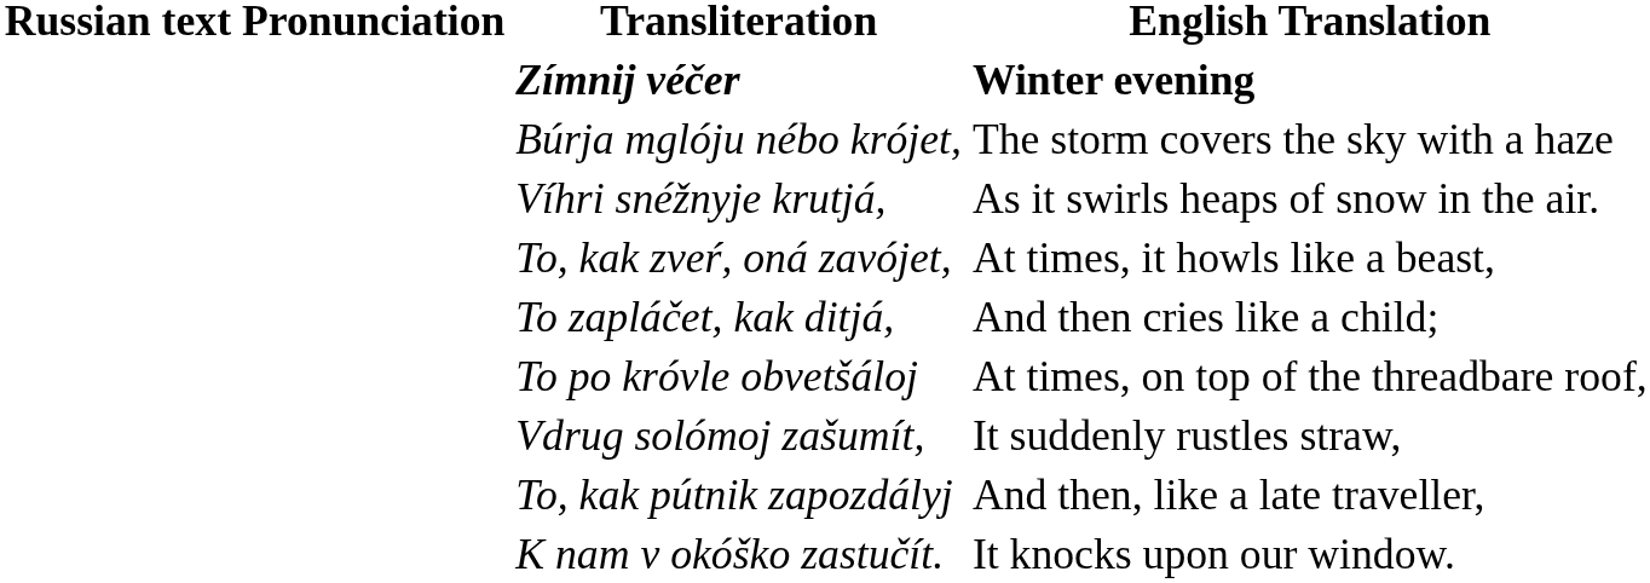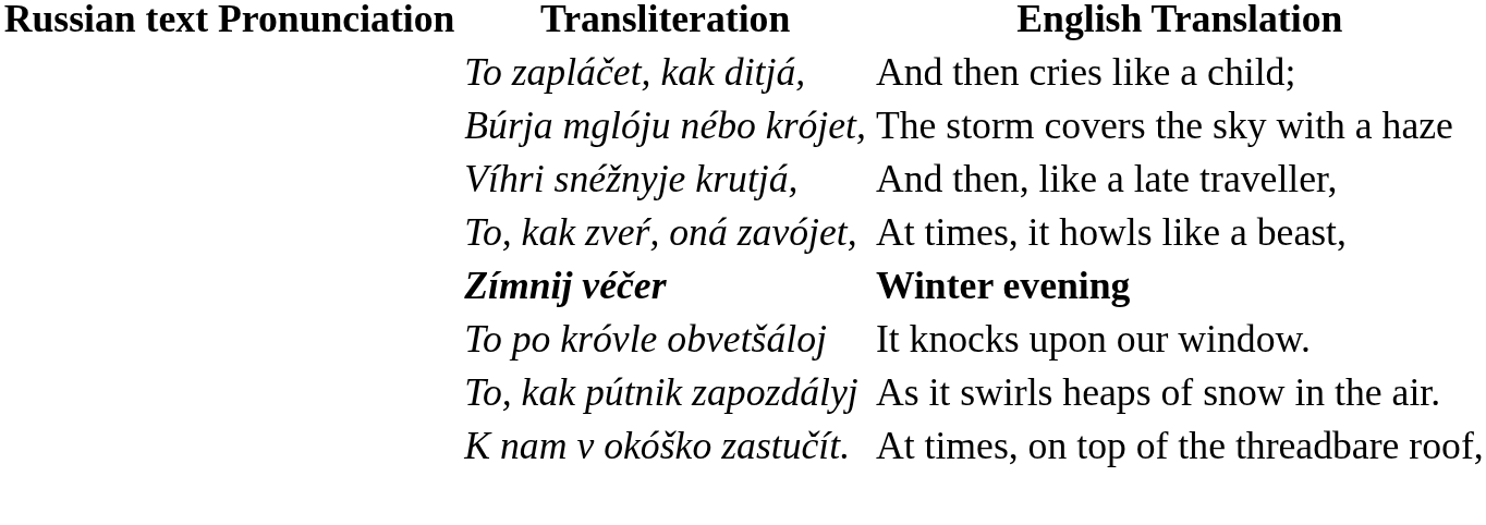 <table>
 <tr>
 <th>Russian text</th>
 <th>Pronunciation</th>
 <th>Transliteration</th>
 <th>English Translation</th>
 </tr>
 <tr>
 <td></td>
 <td></td>
-<td><strong><em>Zímnij véčer</em></strong></td>
-<td><strong>Winter evening</strong></td>
+<td><em>To zapláčet, kak ditjá,</em></td>
+<td>And then cries like a child;</td>
 </tr>
 <tr>
 <td></td>
 <td></td>
 <td><em>Búrja mglóju nébo krójet,</em></td>
 <td>The storm covers the sky with a haze</td>
 </tr>
 <tr>
 <td></td>
 <td></td>
 <td><em>Víhri snéžnyje krutjá,</em></td>
-<td>As it swirls heaps of snow in the air.</td>
+<td>And then, like a late traveller,</td>
 </tr>
 <tr>
 <td></td>
 <td></td>
 <td><em>To, kak zveŕ, oná zavójet,</em></td>
 <td>At times, it howls like a beast,</td>
 </tr>
 <tr>
 <td></td>
 <td></td>
-<td><em>To zapláčet, kak ditjá,</em></td>
-<td>And then cries like a child;</td>
+<td><strong><em>Zímnij véčer</em></strong></td>
+<td><strong>Winter evening</strong></td>
 </tr>
 <tr>
 <td></td>
 <td></td>
 <td><em>To po króvle obvetšáloj</em></td>
-<td>At times, on top of the threadbare roof,</td>
-</tr>
-<tr>
-<td></td>
-<td></td>
-<td><em>Vdrug solómoj zašumít,</em></td>
-<td>It suddenly rustles straw,</td>
+<td>It knocks upon our window.</td>
 </tr>
 <tr>
 <td></td>
 <td></td>
 <td><em>To, kak pútnik zapozdályj</em></td>
-<td>And then, like a late traveller,</td>
+<td>As it swirls heaps of snow in the air.</td>
 </tr>
 <tr>
 <td></td>
 <td></td>
 <td><em>K nam v okóško zastučít.</em></td>
-<td>It knocks upon our window.</td>
+<td>At times, on top of the threadbare roof,</td>
 </tr>
 </table>
